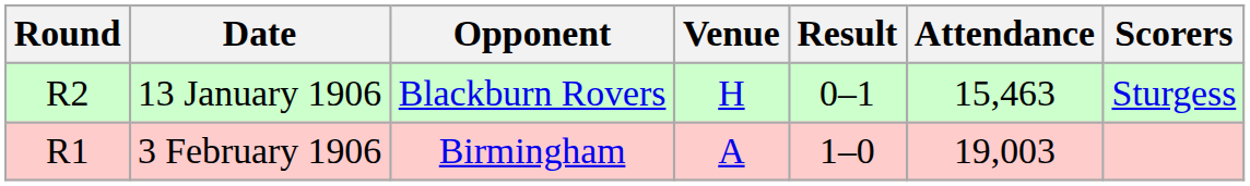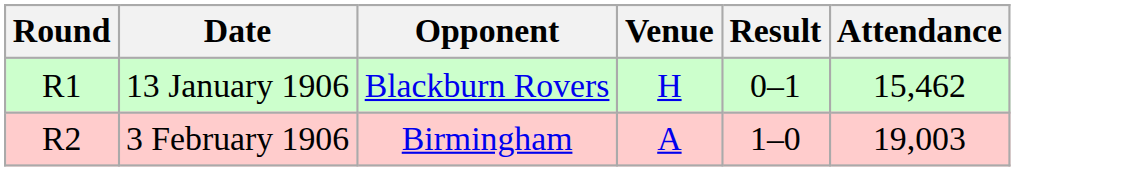 <table class="wikitable" style="font-size:100%; text-align:center">
 <tr>
 <th>Round</th>
 <th>Date</th>
 <th>Opponent</th>
 <th>Venue</th>
 <th>Result</th>
 <th>Attendance</th>
-<th>Scorers</th>
 </tr>
 <tr style="background-color: #CCFFCC;">
-<td>R2</td>
+<td>R1</td>
 <td>13 January 1906</td>
 <td><a href='#'>Blackburn Rovers</a></td>
 <td><a href='#'>H</a></td>
 <td>0–1</td>
-<td>15,463</td>
-<td><a href='#'>Sturgess</a></td>
+<td>15,462</td>
 </tr>
 <tr style="background-color: #FFCCCC;">
-<td>R1</td>
+<td>R2</td>
 <td>3 February 1906</td>
 <td><a href='#'>Birmingham</a></td>
 <td><a href='#'>A</a></td>
 <td>1–0</td>
 <td>19,003</td>
-<td></td>
 </tr>
 </table>
